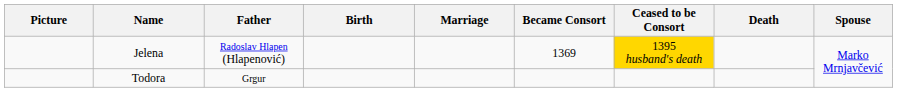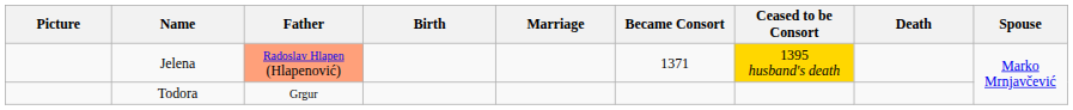 <table style="width:95%;" class="wikitable">
 <tr>
 <th style="width:8%;">Picture</th>
 <th style="width:10%;">Name</th>
 <th style="width:9%;">Father</th>
 <th style="width:10%;">Birth</th>
 <th style="width:9%;">Marriage</th>
 <th style="width:9%;">Became Consort</th>
 <th style="width:9%;">Ceased to be Consort</th>
 <th style="width:9%;">Death</th>
 <th style="width:6%;">Spouse</th>
 </tr>
 <tr>
 <td style="text-align:center;"></td>
 <td style="text-align:center;">Jelena</td>
-<td style="text-align:center;"><small><a href='#'>Radoslav Hlapen</a></small><br>(Hlapenović)</td>
+<td style="background: lightsalmon; text-align:center;"><small><a href='#'>Radoslav Hlapen</a></small><br>(Hlapenović)</td>
 <td style="text-align:center;"></td>
 <td style="text-align:center;"></td>
-<td style="text-align:center;">1369</td>
+<td style="text-align:center;">1371</td>
 <td style="background: gold; text-align:center;">1395<br><em>husband's death</em></td>
 <td style="text-align:center;"></td>
 <td style="text-align:center;" rowspan="2"><a href='#'>Marko Mrnjavčević</a></td>
 </tr>
 <tr>
 <td style="text-align:center;"></td>
 <td style="text-align:center;">Todora</td>
 <td style="text-align:center;"><small>Grgur</small></td>
 <td style="text-align:center;"></td>
 <td style="text-align:center;"></td>
 <td style="text-align:center;"></td>
 <td style="text-align:center;"></td>
 <td style="text-align:center;"></td>
 </tr>
 </table>
